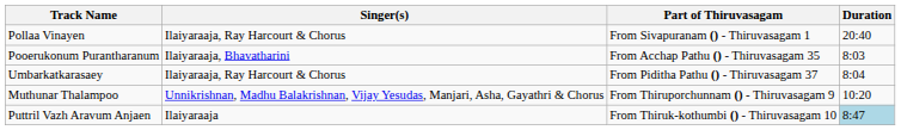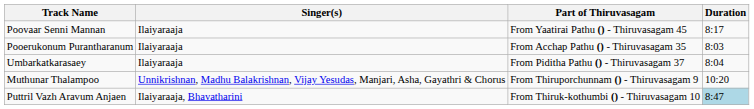 <table class="wikitable">
 <tr>
 <th>Track Name</th>
 <th>Singer(s)</th>
 <th>Part of Thiruvasagam</th>
 <th>Duration</th>
 </tr>
 <tr>
-<td>Pollaa Vinayen</td>
-<td>Ilaiyaraaja, Ray Harcourt & Chorus</td>
-<td>From Sivapuranam <strong>()</strong> - Thiruvasagam 1</td>
-<td>20:40</td>
+<td>Poovaar Senni Mannan</td>
+<td>Ilaiyaraaja</td>
+<td>From Yaatirai Pathu <strong>()</strong> - Thiruvasagam 45</td>
+<td>8:17</td>
 </tr>
 <tr>
 <td>Pooerukonum Purantharanum</td>
-<td>Ilaiyaraaja, <a href='#'>Bhavatharini</a></td>
+<td>Ilaiyaraaja</td>
 <td>From Acchap Pathu <strong>()</strong> - Thiruvasagam 35</td>
 <td>8:03</td>
 </tr>
 <tr>
 <td>Umbarkatkarasaey</td>
-<td>Ilaiyaraaja, Ray Harcourt & Chorus</td>
+<td>Ilaiyaraaja</td>
 <td>From Piditha Pathu <strong>()</strong> - Thiruvasagam 37</td>
 <td>8:04</td>
 </tr>
 <tr>
 <td>Muthunar Thalampoo</td>
 <td><a href='#'>Unnikrishnan</a>, <a href='#'>Madhu Balakrishnan</a>, <a href='#'>Vijay Yesudas</a>, Manjari, Asha, Gayathri & Chorus</td>
 <td>From Thiruporchunnam <strong>()</strong> - Thiruvasagam 9</td>
 <td>10:20</td>
 </tr>
 <tr>
 <td>Puttril Vazh Aravum Anjaen</td>
-<td>Ilaiyaraaja</td>
+<td>Ilaiyaraaja, <a href='#'>Bhavatharini</a></td>
 <td>From Thiruk-kothumbi <strong>()</strong> - Thiruvasagam 10</td>
 <td style="background: lightblue;">8:47</td>
 </tr>
 </table>
